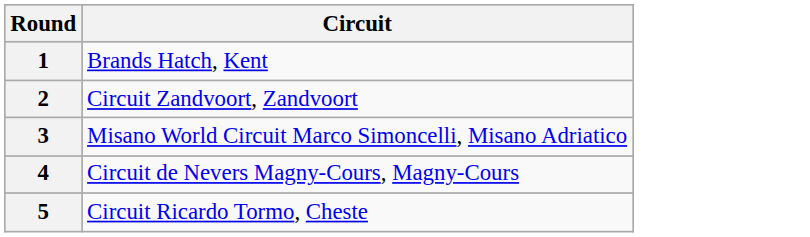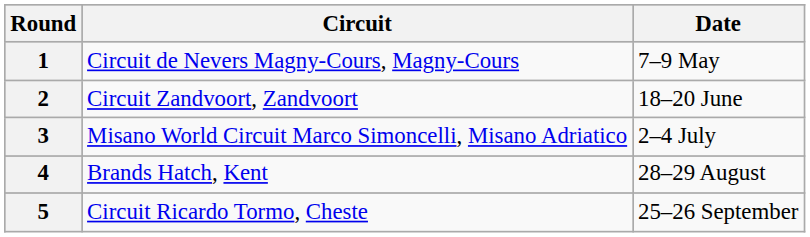 <table class="wikitable" style="font-size: 85%;">
 <tr>
 <th>Round</th>
 <th>Circuit</th>
+<th>Date</th>
 </tr>
 <tr>
 <th>1</th>
-<td> <a href='#'>Brands Hatch</a>, <a href='#'>Kent</a></td>
+<td> <a href='#'>Circuit de Nevers Magny-Cours</a>, <a href='#'>Magny-Cours</a></td>
+<td>7–9 May</td>
 </tr>
 <tr>
 <th>2</th>
 <td> <a href='#'>Circuit Zandvoort</a>, <a href='#'>Zandvoort</a></td>
+<td>18–20 June</td>
 </tr>
 <tr>
 <th>3</th>
 <td> <a href='#'>Misano World Circuit Marco Simoncelli</a>, <a href='#'>Misano Adriatico</a></td>
+<td>2–4 July</td>
 </tr>
 <tr>
 <th>4</th>
-<td> <a href='#'>Circuit de Nevers Magny-Cours</a>, <a href='#'>Magny-Cours</a></td>
+<td> <a href='#'>Brands Hatch</a>, <a href='#'>Kent</a></td>
+<td>28–29 August</td>
 </tr>
 <tr>
 <th>5</th>
 <td> <a href='#'>Circuit Ricardo Tormo</a>, <a href='#'>Cheste</a></td>
+<td>25–26 September</td>
 </tr>
 </table>
